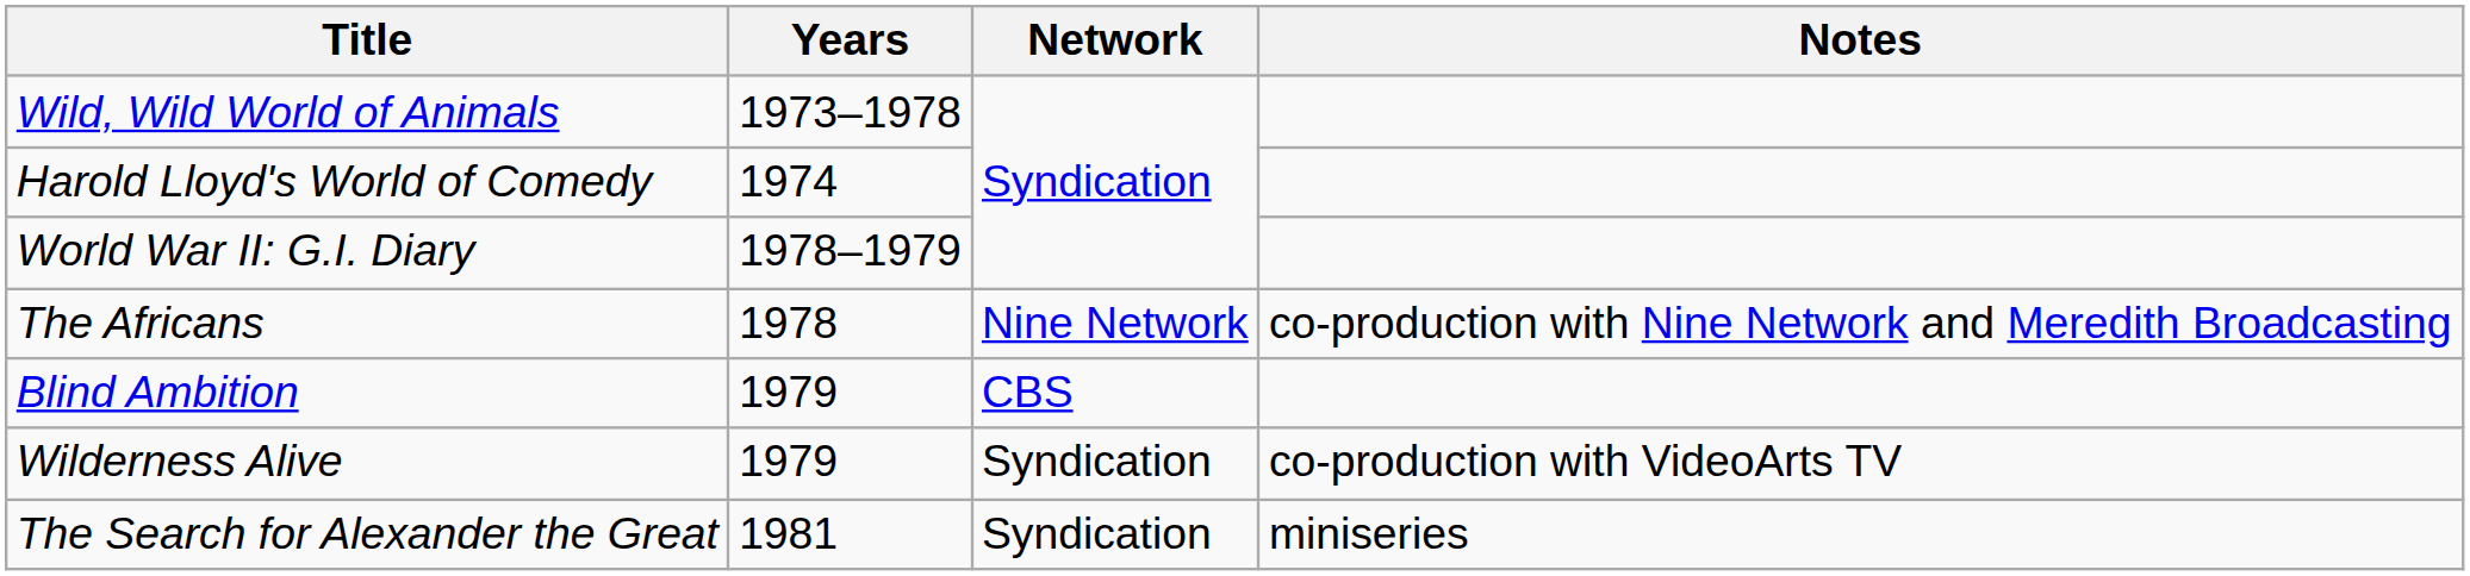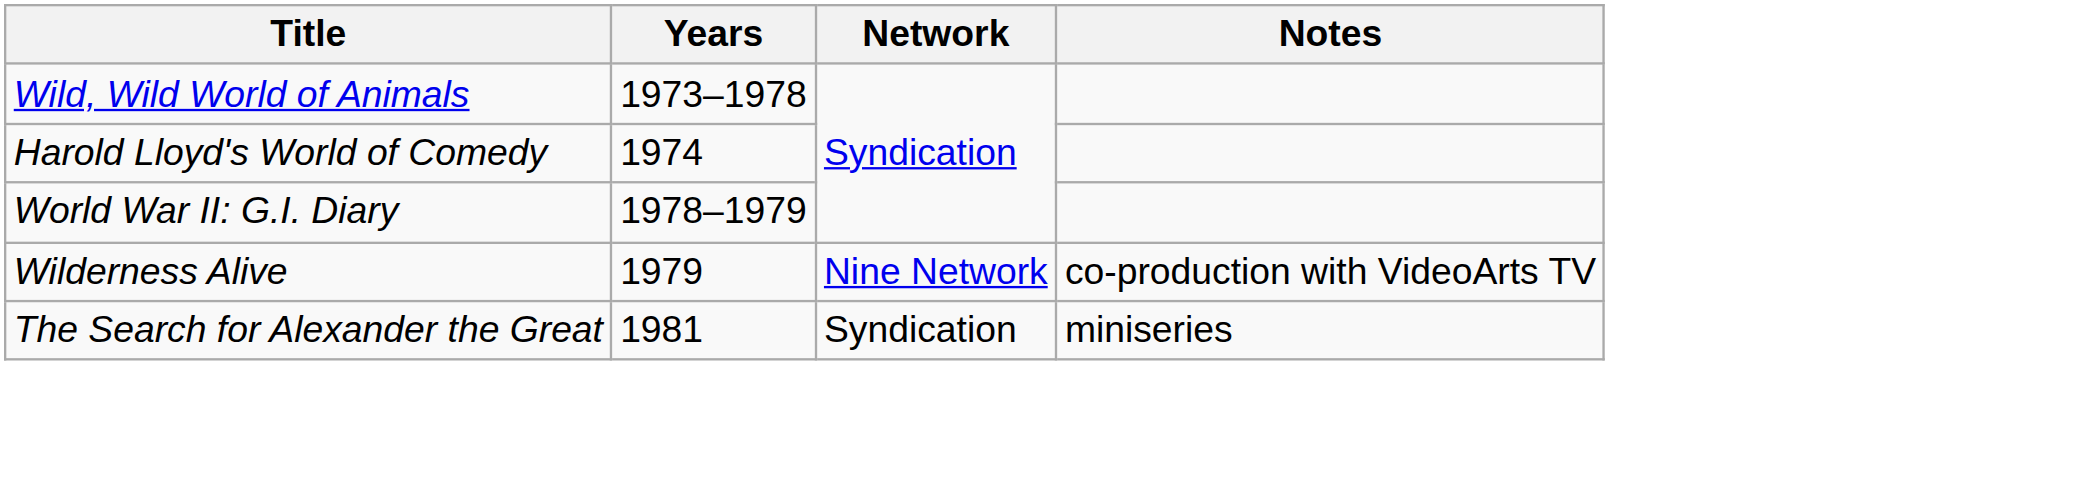 <table class="wikitable sortable">
 <tr>
 <th>Title</th>
 <th>Years</th>
 <th>Network</th>
 <th>Notes</th>
 </tr>
 <tr>
 <td><em><a href='#'>Wild, Wild World of Animals</a></em></td>
 <td>1973–1978</td>
 <td rowspan="3"><a href='#'>Syndication</a></td>
 <td></td>
 </tr>
 <tr>
 <td><em>Harold Lloyd's World of Comedy</em></td>
 <td>1974</td>
 <td></td>
 </tr>
 <tr>
 <td><em>World War II: G.I. Diary</em></td>
 <td>1978–1979</td>
 <td></td>
 </tr>
 <tr>
-<td><em>The Africans</em></td>
-<td>1978</td>
-<td><a href='#'>Nine Network</a></td>
-<td>co-production with <a href='#'>Nine Network</a> and <a href='#'>Meredith Broadcasting</a></td>
-</tr>
-<tr>
-<td><em><a href='#'>Blind Ambition</a></em></td>
-<td>1979</td>
-<td><a href='#'>CBS</a></td>
-<td></td>
-</tr>
-<tr>
 <td><em>Wilderness Alive</em></td>
 <td>1979</td>
-<td>Syndication</td>
+<td><a href='#'>Nine Network</a></td>
 <td>co-production with VideoArts TV</td>
 </tr>
 <tr>
 <td><em>The Search for Alexander the Great</em></td>
 <td>1981</td>
 <td>Syndication</td>
 <td>miniseries</td>
 </tr>
 </table>
